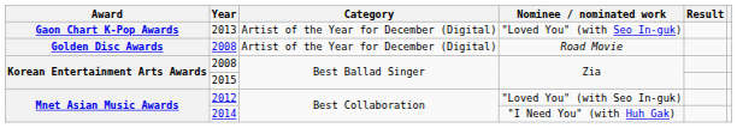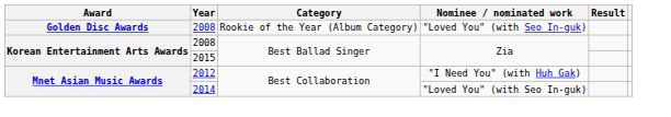 <table class="wikitable plainrowheaders" style="text-align:center;">
 <tr>
 <th scope="col">Award</th>
 <th scope="col">Year</th>
 <th scope="col">Category</th>
 <th scope="col">Nominee / nominated work</th>
 <th scope="col">Result</th>
 <th class="unsortable" scope="col"></th>
 </tr>
 <tr>
-<th scope="row"><a href='#'>Gaon Chart K-Pop Awards</a></th>
-<td>2013</td>
-<td>Artist of the Year for December (Digital)</td>
-<td>"Loved You" (with <a href='#'>Seo In-guk</a>)</td>
-<td></td>
-<td></td>
-</tr>
-<tr>
 <th scope="row"><a href='#'>Golden Disc Awards</a></th>
 <td><a href='#'>2008</a></td>
-<td>Artist of the Year for December (Digital)</td>
-<td><em>Road Movie</em></td>
+<td>Rookie of the Year (Album Category)</td>
+<td>"Loved You" (with <a href='#'>Seo In-guk</a>)</td>
 <td></td>
 <td></td>
 </tr>
 <tr>
 <th rowspan="2" scope="row">Korean Entertainment Arts Awards</th>
 <td>2008</td>
 <td rowspan="2">Best Ballad Singer</td>
 <td rowspan="2">Zia</td>
 <td></td>
 <td></td>
 </tr>
 <tr>
 <td>2015</td>
 <td></td>
 <td></td>
 </tr>
 <tr>
 <th scope="row" rowspan="2"><a href='#'>Mnet Asian Music Awards</a></th>
 <td><a href='#'>2012</a></td>
 <td rowspan="2">Best Collaboration</td>
-<td>"Loved You" (with Seo In-guk)</td>
+<td>"I Need You" (with <a href='#'>Huh Gak</a>)</td>
 <td></td>
 <td></td>
 </tr>
 <tr>
 <td><a href='#'>2014</a></td>
-<td>"I Need You" (with <a href='#'>Huh Gak</a>)</td>
+<td>"Loved You" (with Seo In-guk)</td>
 <td></td>
 <td></td>
 </tr>
 </table>
